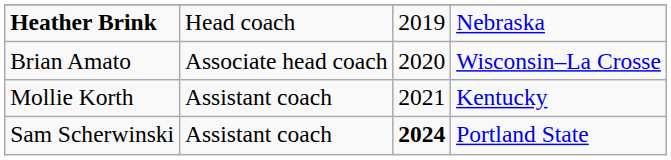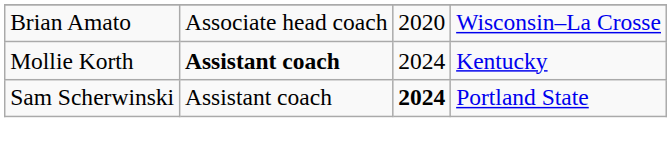 <table class=wikitable>
 <tr>
-</tr>
-<tr>
-<td><strong>Heather Brink</strong></td>
-<td>Head coach</td>
-<td>2019</td>
-<td><a href='#'>Nebraska</a></td>
 </tr>
 <tr>
 <td>Brian Amato</td>
 <td>Associate head coach</td>
 <td>2020</td>
 <td><a href='#'>Wisconsin–La Crosse</a></td>
 </tr>
 <tr>
 <td>Mollie Korth</td>
-<td>Assistant coach</td>
-<td>2021</td>
+<td><strong>Assistant coach</strong></td>
+<td>2024</td>
 <td><a href='#'>Kentucky</a></td>
 </tr>
 <tr>
 <td>Sam Scherwinski</td>
 <td>Assistant coach</td>
 <td><strong>2024</strong></td>
 <td><a href='#'>Portland State</a></td>
 </tr>
 </table>
